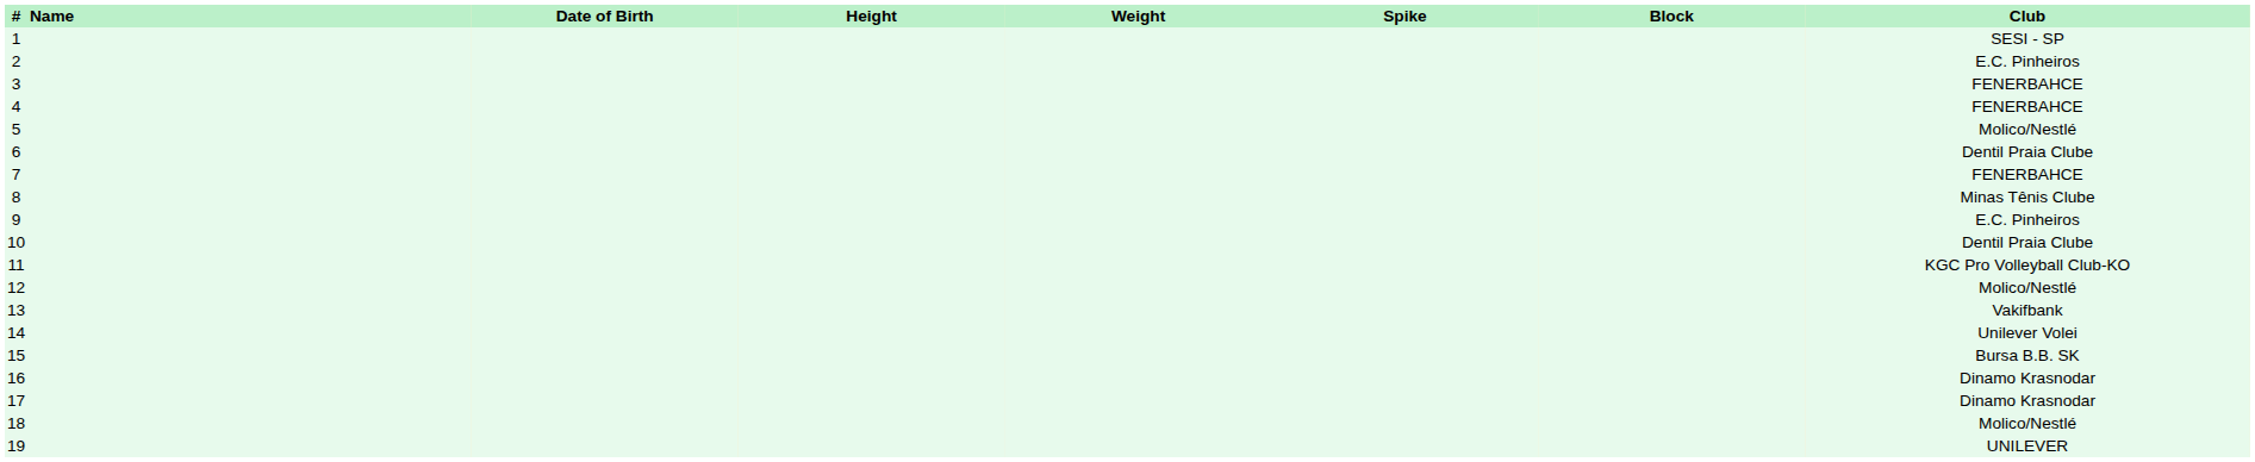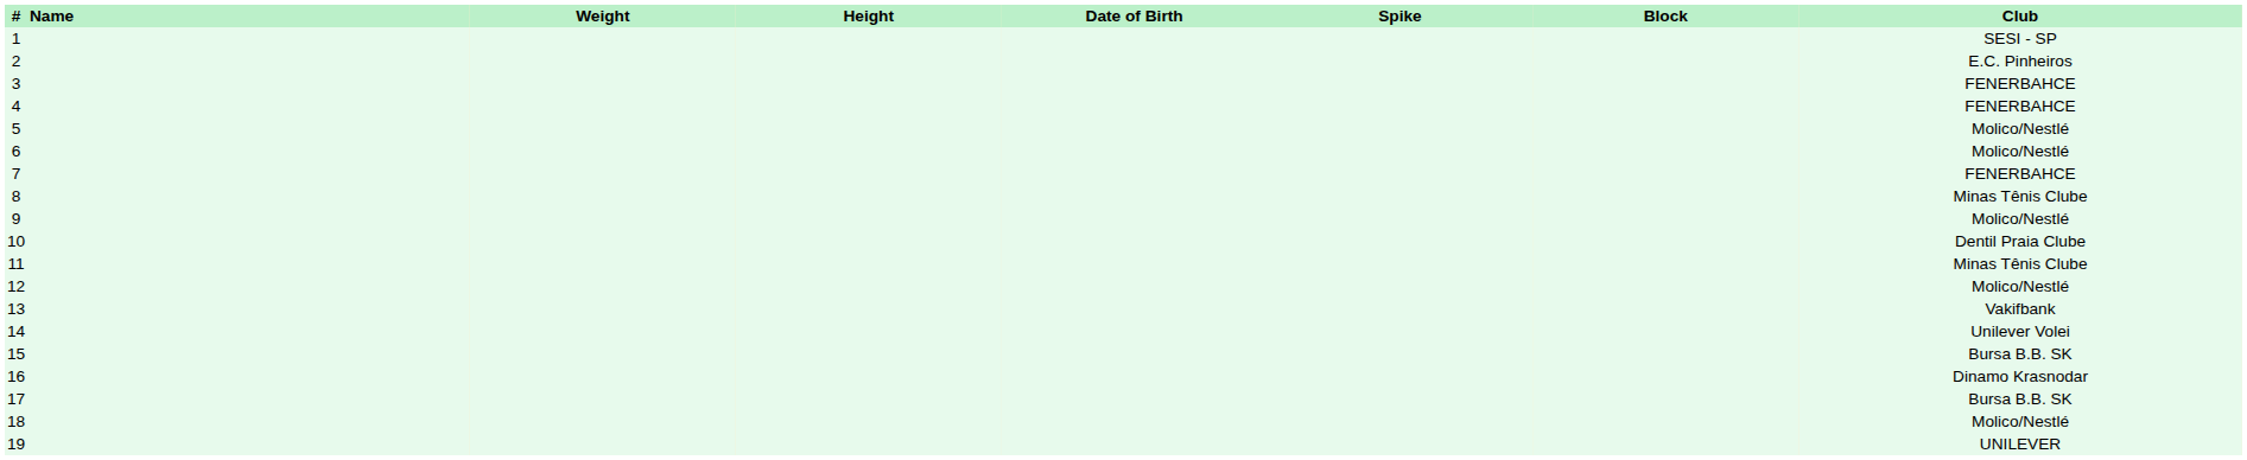 <table border=0 cellpadding=2 cellspacing=0  |- bgcolor=#FFECCE style="text-align:center; font-size:90%; width:100%">
 <tr bgcolor=#BBF0C9>
 <th>#</th>
 <th align=left width=20%>Name</th>
+<th width=12%>Weight</th>
+<th width=12%>Height</th>
 <th width=12%>Date of Birth</th>
-<th width=12%>Height</th>
-<th width=12%>Weight</th>
 <th width=12%>Spike</th>
 <th width=12%>Block</th>
 <th width=20%>Club</th>
 </tr>
 <tr bgcolor=#E7FAEC>
 <td>1</td>
 <td align=left></td>
-<td align=right></td>
 <td></td>
 <td></td>
+<td align=right></td>
 <td></td>
 <td></td>
 <td>SESI - SP</td>
 </tr>
 <tr bgcolor=#E7FAEC>
 <td>2</td>
 <td align=left></td>
-<td align=right></td>
 <td></td>
 <td></td>
+<td align=right></td>
 <td></td>
 <td></td>
 <td>E.C. Pinheiros</td>
 </tr>
 <tr bgcolor=#E7FAEC>
 <td>3</td>
 <td align=left></td>
-<td align=right></td>
 <td></td>
 <td></td>
+<td align=right></td>
 <td></td>
 <td></td>
 <td>FENERBAHCE</td>
 </tr>
 <tr bgcolor=#E7FAEC>
 <td>4</td>
 <td align=left></td>
-<td align=right></td>
 <td></td>
 <td></td>
+<td align=right></td>
 <td></td>
 <td></td>
 <td>FENERBAHCE</td>
 </tr>
 <tr bgcolor=#E7FAEC>
 <td>5</td>
 <td align=left></td>
-<td align=right></td>
 <td></td>
 <td></td>
+<td align=right></td>
 <td></td>
 <td></td>
 <td>Molico/Nestlé</td>
 </tr>
 <tr bgcolor=#E7FAEC>
 <td>6</td>
 <td align=left></td>
+<td></td>
+<td></td>
 <td align=right></td>
 <td></td>
 <td></td>
-<td></td>
-<td></td>
-<td>Dentil Praia Clube</td>
+<td>Molico/Nestlé</td>
 </tr>
 <tr bgcolor=#E7FAEC>
 <td>7</td>
 <td align=left></td>
-<td align=right></td>
 <td></td>
 <td></td>
+<td align=right></td>
 <td></td>
 <td></td>
 <td>FENERBAHCE</td>
 </tr>
 <tr bgcolor=#E7FAEC>
 <td>8</td>
 <td align=left></td>
-<td align=right></td>
 <td></td>
 <td></td>
+<td align=right></td>
 <td></td>
 <td></td>
 <td>Minas Tênis Clube</td>
 </tr>
 <tr bgcolor=#E7FAEC>
 <td>9</td>
 <td align=left></td>
+<td></td>
+<td></td>
 <td align=right></td>
 <td></td>
 <td></td>
-<td></td>
-<td></td>
-<td>E.C. Pinheiros</td>
+<td>Molico/Nestlé</td>
 </tr>
 <tr bgcolor=#E7FAEC>
 <td>10</td>
 <td align=left></td>
-<td align=right></td>
 <td></td>
 <td></td>
+<td align=right></td>
 <td></td>
 <td></td>
 <td>Dentil Praia Clube</td>
 </tr>
 <tr bgcolor=#E7FAEC>
 <td>11</td>
 <td align=left></td>
+<td></td>
+<td></td>
 <td align=right></td>
 <td></td>
 <td></td>
-<td></td>
-<td></td>
-<td>KGC Pro Volleyball Club-KO</td>
+<td>Minas Tênis Clube</td>
 </tr>
 <tr bgcolor=#E7FAEC>
 <td>12</td>
 <td align=left></td>
-<td align=right></td>
 <td></td>
 <td></td>
+<td align=right></td>
 <td></td>
 <td></td>
 <td>Molico/Nestlé</td>
 </tr>
 <tr bgcolor=#E7FAEC>
 <td>13</td>
 <td align=left></td>
-<td align=right></td>
 <td></td>
 <td></td>
+<td align=right></td>
 <td></td>
 <td></td>
 <td>Vakifbank</td>
 </tr>
 <tr bgcolor=#E7FAEC>
 <td>14</td>
 <td align=left></td>
-<td align=right></td>
 <td></td>
 <td></td>
+<td align=right></td>
 <td></td>
 <td></td>
 <td>Unilever Volei</td>
 </tr>
 <tr bgcolor=#E7FAEC>
 <td>15</td>
 <td align=left></td>
-<td align=right></td>
 <td></td>
 <td></td>
+<td align=right></td>
 <td></td>
 <td></td>
 <td>Bursa B.B. SK</td>
 </tr>
 <tr bgcolor=#E7FAEC>
 <td>16</td>
 <td align=left></td>
-<td align=right></td>
 <td></td>
 <td></td>
+<td align=right></td>
 <td></td>
 <td></td>
 <td>Dinamo Krasnodar</td>
 </tr>
 <tr bgcolor=#E7FAEC>
 <td>17</td>
 <td align=left></td>
+<td></td>
+<td></td>
 <td align=right></td>
 <td></td>
 <td></td>
-<td></td>
-<td></td>
-<td>Dinamo Krasnodar</td>
+<td>Bursa B.B. SK</td>
 </tr>
 <tr bgcolor=#E7FAEC>
 <td>18</td>
 <td align=left></td>
-<td align=right></td>
 <td></td>
 <td></td>
+<td align=right></td>
 <td></td>
 <td></td>
 <td>Molico/Nestlé</td>
 </tr>
 <tr bgcolor=#E7FAEC>
 <td>19</td>
 <td align=left></td>
-<td align=right></td>
 <td></td>
 <td></td>
+<td align=right></td>
 <td></td>
 <td></td>
 <td>UNILEVER</td>
 </tr>
 </table>
